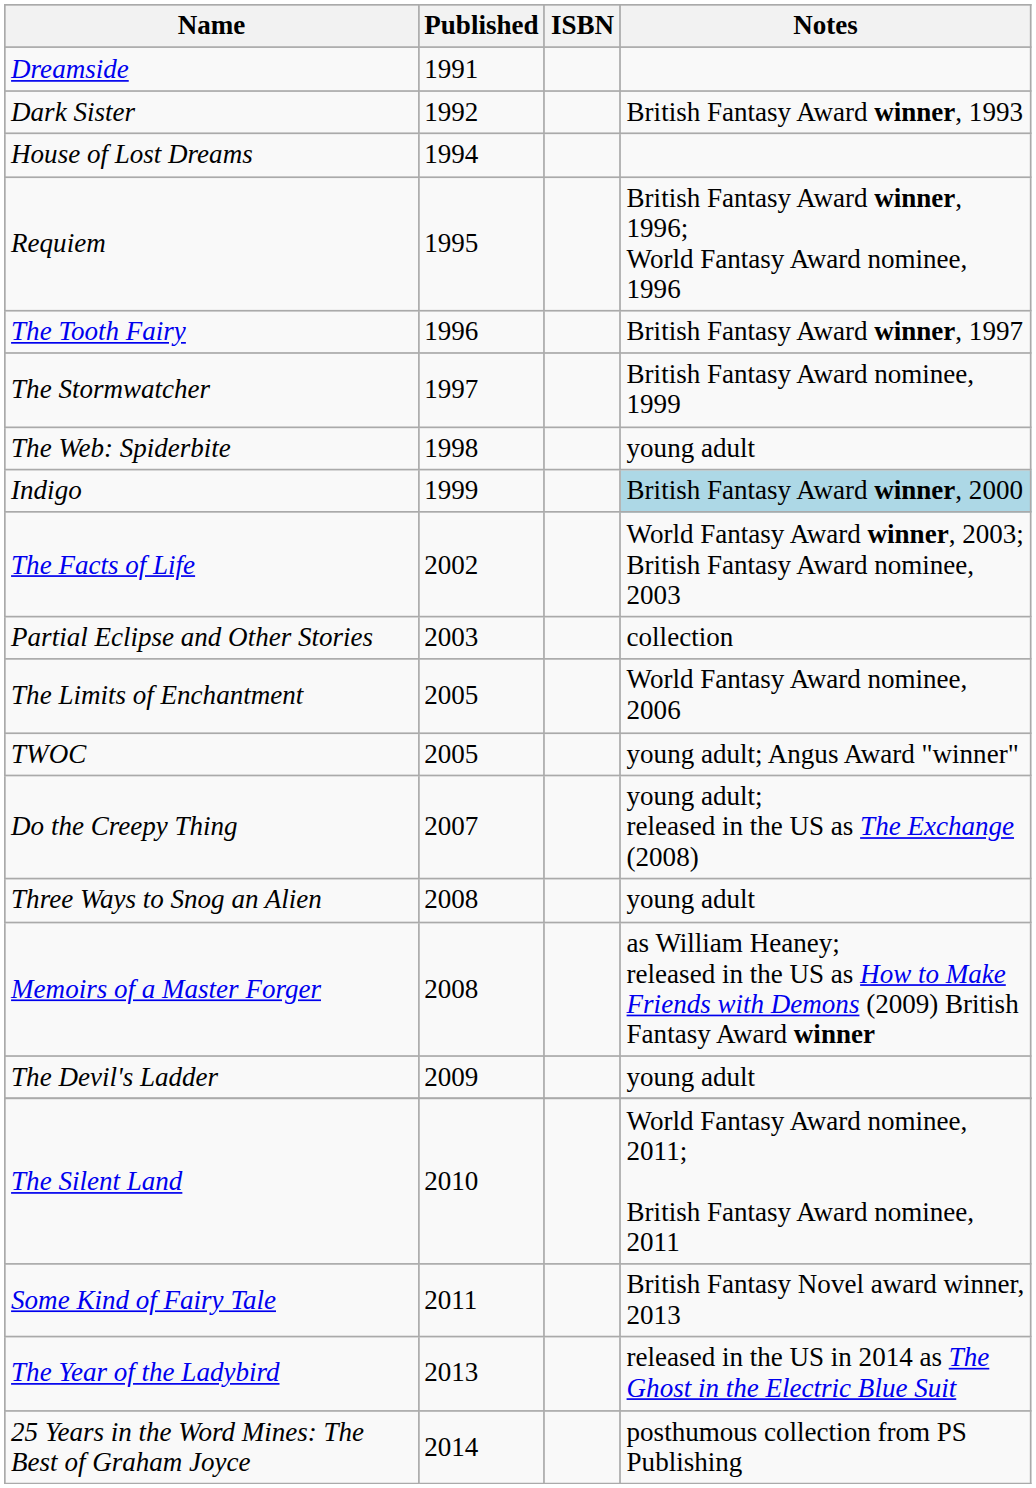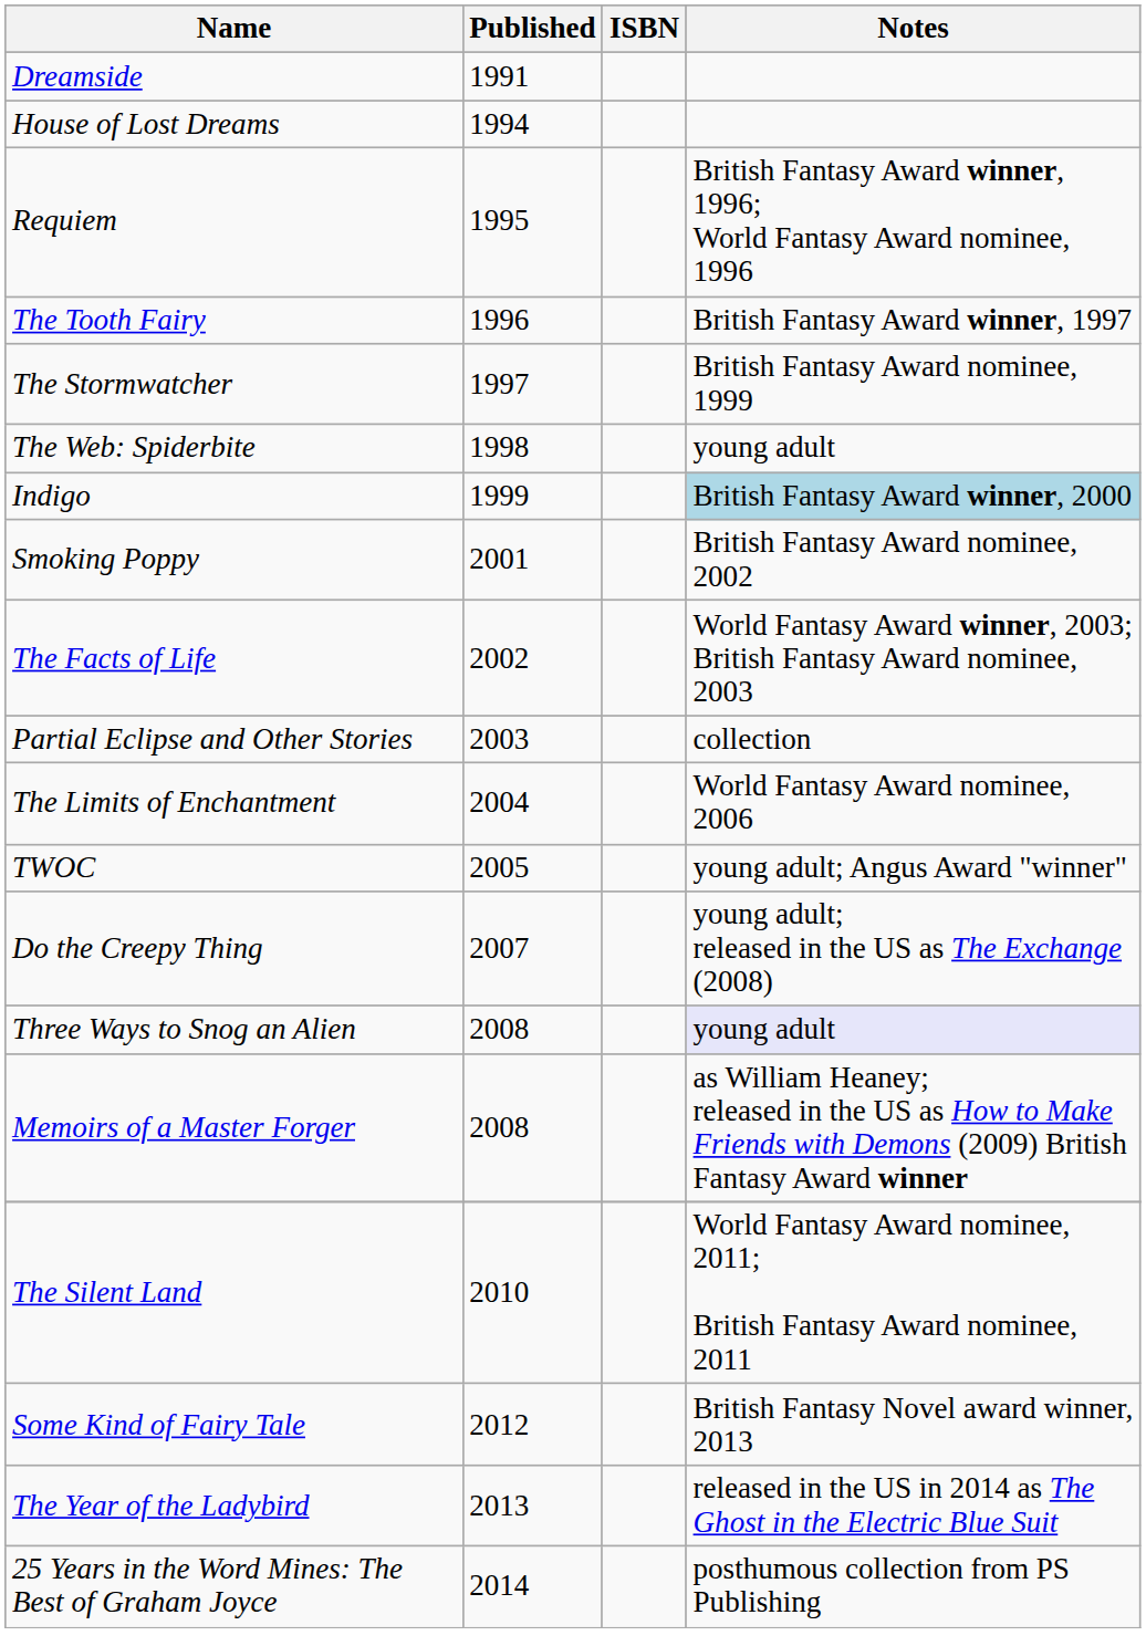 <table class="wikitable sortable" id="noveltable" border="1">
 <tr>
 <th>Name</th>
 <th>Published</th>
 <th>ISBN</th>
 <th Width=40%>Notes</th>
 </tr>
 <tr>
 <td><em><a href='#'>Dreamside</a></em></td>
 <td>1991</td>
 <td></td>
 <td></td>
-</tr>
-<tr>
-<td><em>Dark Sister</em></td>
-<td>1992</td>
-<td></td>
-<td>British Fantasy Award <strong>winner</strong>, 1993</td>
 </tr>
 <tr>
 <td><em>House of Lost Dreams</em></td>
 <td>1994</td>
 <td></td>
 <td></td>
 </tr>
 <tr>
 <td><em>Requiem</em></td>
 <td>1995</td>
 <td></td>
 <td>British Fantasy Award <strong>winner</strong>, 1996;<br>World Fantasy Award nominee, 1996</td>
 </tr>
 <tr>
 <td><em><a href='#'>The Tooth Fairy</a></em></td>
 <td>1996</td>
 <td></td>
 <td>British Fantasy Award <strong>winner</strong>, 1997</td>
 </tr>
 <tr>
 <td><em>The Stormwatcher</em></td>
 <td>1997</td>
 <td></td>
 <td>British Fantasy Award nominee, 1999</td>
 </tr>
 <tr>
 <td><em>The Web: Spiderbite</em></td>
 <td>1998</td>
 <td></td>
 <td>young adult</td>
 </tr>
 <tr>
 <td><em>Indigo</em></td>
 <td>1999</td>
 <td></td>
 <td style="background: lightblue;">British Fantasy Award <strong>winner</strong>, 2000</td>
 </tr>
 <tr>
+<td><em>Smoking Poppy</em></td>
+<td>2001</td>
+<td></td>
+<td>British Fantasy Award nominee, 2002</td>
+</tr>
+<tr>
 <td><em><a href='#'>The Facts of Life</a></em></td>
 <td>2002</td>
 <td></td>
 <td>World Fantasy Award <strong>winner</strong>, 2003;<br>British Fantasy Award nominee, 2003</td>
 </tr>
 <tr>
 <td><em>Partial Eclipse and Other Stories</em></td>
 <td>2003</td>
 <td></td>
 <td>collection</td>
 </tr>
 <tr>
 <td><em>The Limits of Enchantment</em></td>
-<td>2005</td>
+<td>2004</td>
 <td></td>
 <td>World Fantasy Award nominee, 2006</td>
 </tr>
 <tr>
 <td><em>TWOC</em></td>
 <td>2005</td>
 <td></td>
 <td>young adult; Angus Award "winner"</td>
 </tr>
 <tr>
 <td><em>Do the Creepy Thing</em></td>
 <td>2007</td>
 <td></td>
 <td>young adult;<br> released in the US as <em><a href='#'>The Exchange</a></em> (2008) </td>
 </tr>
 <tr>
 <td><em>Three Ways to Snog an Alien</em></td>
 <td>2008</td>
 <td></td>
-<td>young adult</td>
+<td style="background: lavender;">young adult</td>
 </tr>
 <tr>
 <td><em><a href='#'>Memoirs of a Master Forger</a></em></td>
 <td>2008</td>
 <td></td>
 <td>as William Heaney;<br>released in the US as <em><a href='#'>How to Make Friends with Demons</a></em> (2009)  British Fantasy Award <strong>winner</strong></td>
-</tr>
-<tr>
-<td><em>The Devil's Ladder</em></td>
-<td>2009</td>
-<td></td>
-<td>young adult</td>
 </tr>
 <tr>
 </tr>
 <tr>
 <td><em><a href='#'>The Silent Land</a></em></td>
 <td>2010</td>
 <td></td>
 <td>World Fantasy Award nominee, 2011;<br><br>British Fantasy Award nominee, 2011</td>
 </tr>
 <tr>
 <td><em><a href='#'>Some Kind of Fairy Tale</a></em></td>
-<td>2011</td>
+<td>2012</td>
 <td></td>
 <td>British Fantasy Novel award winner, 2013</td>
 </tr>
 <tr>
 <td><em><a href='#'>The Year of the Ladybird</a></em></td>
 <td>2013</td>
 <td></td>
 <td>released in the US in 2014 as <em><a href='#'>The Ghost in the Electric Blue Suit</a></em></td>
 </tr>
 <tr>
 <td><em>25 Years in the Word Mines: The Best of Graham Joyce</em></td>
 <td>2014</td>
 <td></td>
 <td>posthumous collection from PS Publishing</td>
 </tr>
 </table>
